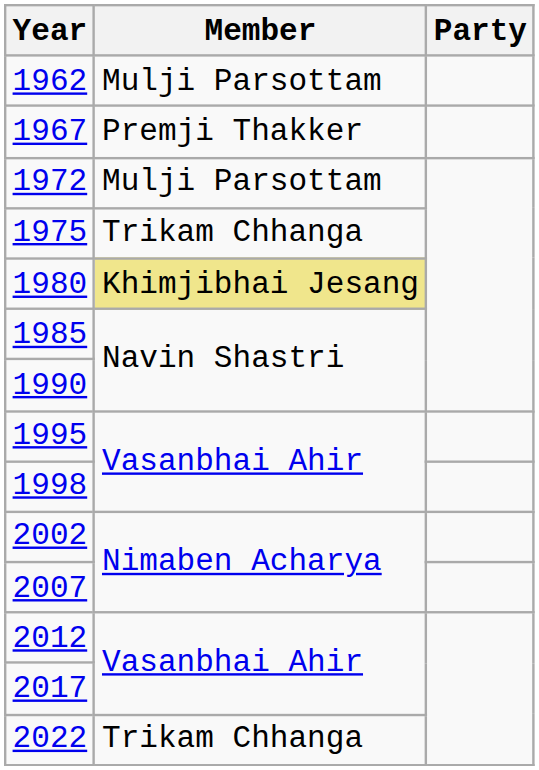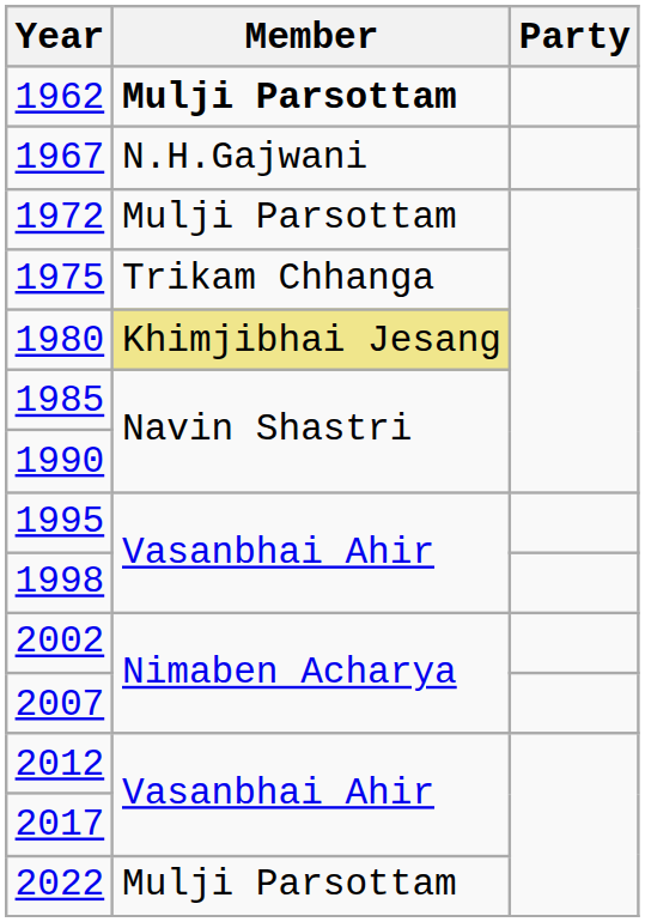 <table class="wikitable sortable">
 <tr>
 <th>Year</th>
 <th>Member</th>
 <th colspan="2">Party</th>
 </tr>
 <tr>
 <td><a href='#'>1962</a></td>
-<td>Mulji Parsottam</td>
+<td><strong>Mulji Parsottam</strong></td>
 <td></td>
 </tr>
 <tr>
 <td><a href='#'>1967</a></td>
-<td>Premji Thakker</td>
+<td>N.H.Gajwani</td>
 <td></td>
 </tr>
 <tr>
 <td><a href='#'>1972</a></td>
 <td>Mulji Parsottam</td>
 </tr>
 <tr>
 <td><a href='#'>1975</a></td>
 <td>Trikam Chhanga</td>
 </tr>
 <tr>
 <td><a href='#'>1980</a></td>
 <td style="background: khaki;">Khimjibhai Jesang</td>
 </tr>
 <tr>
 <td><a href='#'>1985</a></td>
 <td rowspan = 2>Navin Shastri</td>
 </tr>
 <tr>
 <td><a href='#'>1990</a></td>
 </tr>
 <tr>
 <td><a href='#'>1995</a></td>
 <td rowspan= 2><a href='#'>Vasanbhai Ahir</a></td>
 <td></td>
 </tr>
 <tr>
 <td><a href='#'>1998</a></td>
 </tr>
 <tr>
 <td><a href='#'>2002</a></td>
 <td rowspan =2><a href='#'>Nimaben Acharya</a></td>
 <td></td>
 </tr>
 <tr>
 <td><a href='#'>2007</a></td>
 <td></td>
 </tr>
 <tr>
 <td><a href='#'>2012</a></td>
 <td rowspan= 2><a href='#'>Vasanbhai Ahir</a></td>
 </tr>
 <tr>
 <td><a href='#'>2017</a></td>
 </tr>
 <tr>
 <td><a href='#'>2022</a></td>
-<td>Trikam Chhanga</td>
+<td>Mulji Parsottam</td>
 </tr>
 </table>
